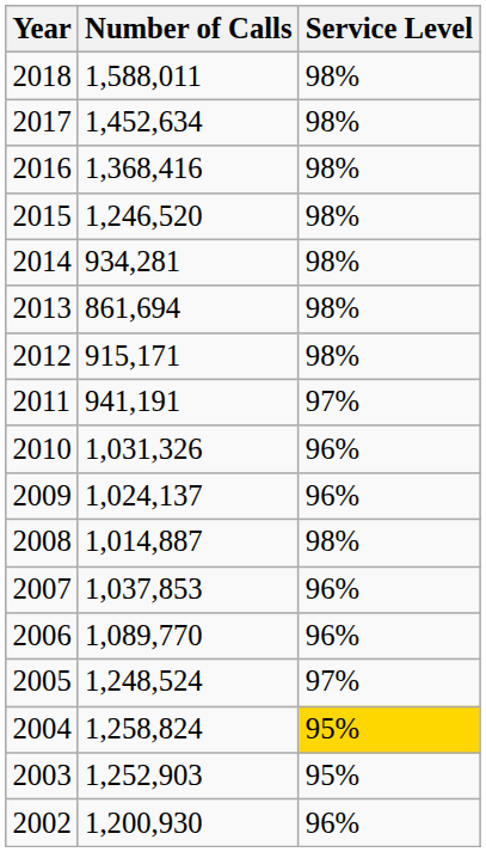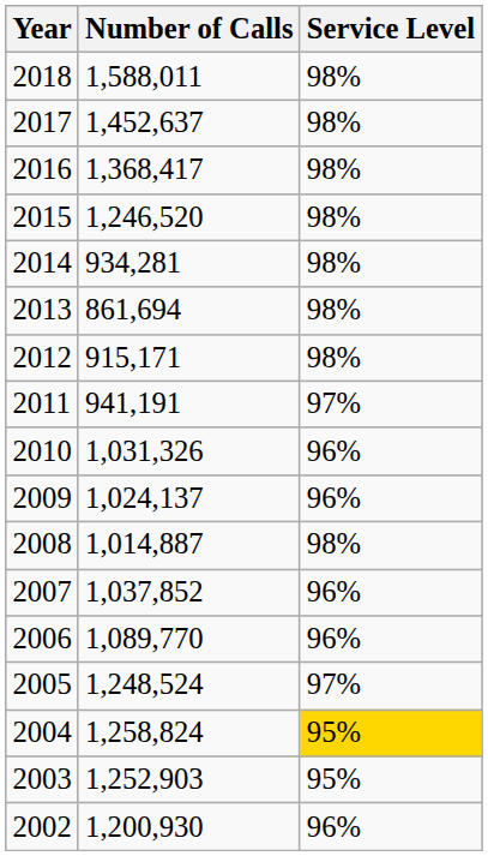 <table class="wikitable sortable">
 <tr>
 <th>Year</th>
 <th>Number of Calls</th>
 <th>Service Level</th>
 </tr>
 <tr>
 <td>2018</td>
 <td>1,588,011</td>
 <td>98%</td>
 </tr>
 <tr>
 <td>2017</td>
-<td>1,452,634</td>
+<td>1,452,637</td>
 <td>98%</td>
 </tr>
 <tr>
 <td>2016</td>
-<td>1,368,416</td>
+<td>1,368,417</td>
 <td>98%</td>
 </tr>
 <tr>
 <td>2015</td>
 <td>1,246,520</td>
 <td>98%</td>
 </tr>
 <tr>
 <td>2014</td>
 <td>934,281</td>
 <td>98%</td>
 </tr>
 <tr>
 <td>2013</td>
 <td>861,694</td>
 <td>98%</td>
 </tr>
 <tr>
 <td>2012</td>
 <td>915,171</td>
 <td>98%</td>
 </tr>
 <tr>
 <td>2011</td>
 <td>941,191</td>
 <td>97%</td>
 </tr>
 <tr>
 <td>2010</td>
 <td>1,031,326</td>
 <td>96%</td>
 </tr>
 <tr>
 <td>2009</td>
 <td>1,024,137</td>
 <td>96%</td>
 </tr>
 <tr>
 <td>2008</td>
 <td>1,014,887</td>
 <td>98%</td>
 </tr>
 <tr>
 <td>2007</td>
-<td>1,037,853</td>
+<td>1,037,852</td>
 <td>96%</td>
 </tr>
 <tr>
 <td>2006</td>
 <td>1,089,770</td>
 <td>96%</td>
 </tr>
 <tr>
 <td>2005</td>
 <td>1,248,524</td>
 <td>97%</td>
 </tr>
 <tr>
 <td>2004</td>
 <td>1,258,824</td>
 <td style="background: gold;">95%</td>
 </tr>
 <tr>
 <td>2003</td>
 <td>1,252,903</td>
 <td>95%</td>
 </tr>
 <tr>
 <td>2002</td>
 <td>1,200,930</td>
 <td>96%</td>
 </tr>
 </table>
